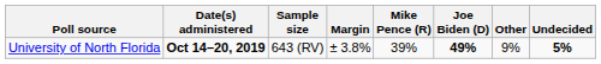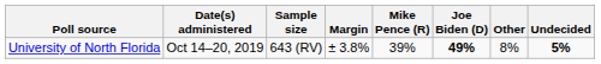 <table class="wikitable" style="font-size:90%;text-align:center;">
 <tr valign=bottom style="font-size:90%;">
 <th>Poll source</th>
 <th>Date(s)<br>administered</th>
 <th>Sample<br>size</th>
 <th>Margin<br></th>
 <th>Mike<br>Pence (R)</th>
 <th>Joe<br>Biden (D)</th>
 <th>Other</th>
 <th>Undecided</th>
 </tr>
 <tr>
 <td style="text-align:left;"><a href='#'>University of North Florida</a></td>
-<td><strong>Oct 14–20, 2019</strong></td>
+<td>Oct 14–20, 2019</td>
 <td>643 (RV)</td>
 <td>± 3.8%</td>
 <td>39%</td>
 <td><strong>49%</strong></td>
-<td>9%</td>
+<td>8%</td>
 <td><strong>5%</strong></td>
 </tr>
 </table>
